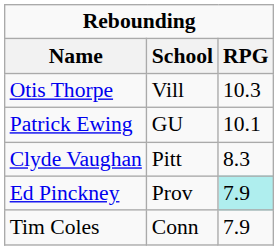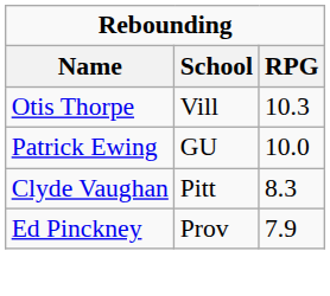 <table class="wikitable">
 <tr>
 <td colspan=3 style="text-align:center;"><strong>Rebounding</strong></td>
 </tr>
 <tr>
 <th>Name</th>
 <th>School</th>
 <th>RPG</th>
 </tr>
 <tr>
 <td><a href='#'>Otis Thorpe</a></td>
 <td>Vill</td>
 <td>10.3</td>
 </tr>
 <tr>
 <td><a href='#'>Patrick Ewing</a></td>
 <td>GU</td>
-<td>10.1</td>
+<td>10.0</td>
 </tr>
 <tr>
 <td><a href='#'>Clyde Vaughan</a></td>
 <td>Pitt</td>
 <td>8.3</td>
 </tr>
 <tr>
 <td><a href='#'>Ed Pinckney</a></td>
 <td>Prov</td>
-<td style="background: paleturquoise;">7.9</td>
-</tr>
-<tr>
-<td>Tim Coles</td>
-<td>Conn</td>
 <td>7.9</td>
 </tr>
 </table>
